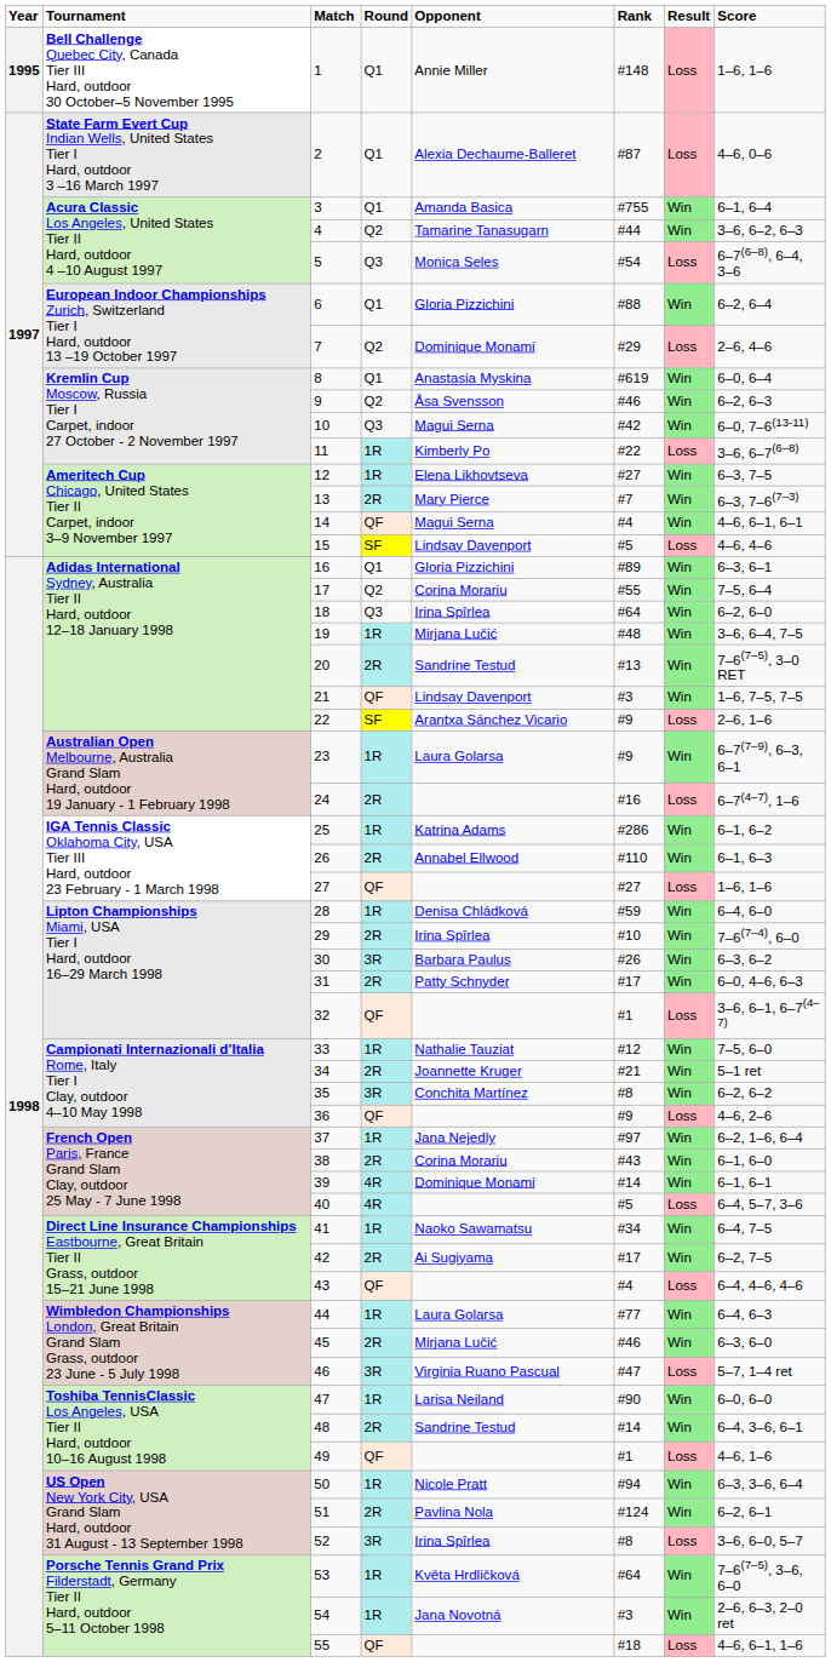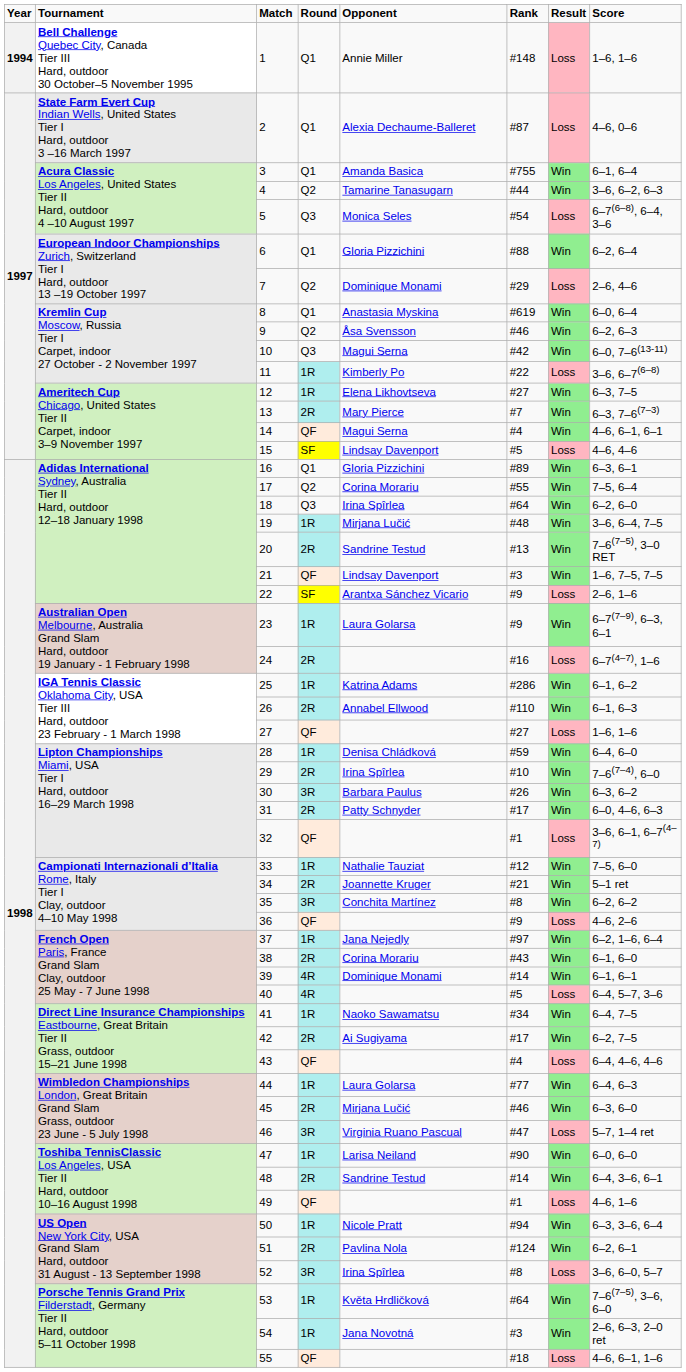 <table class="wikitable">
 <tr style="font-weight:bold">
 <td>Year</td>
 <td style="width:300px;">Tournament</td>
 <td style="width:50px;">Match</td>
 <td style="width:50px;">Round</td>
 <td style="width:225px;">Opponent</td>
 <td style="width:50px;">Rank</td>
 <td style="width:50px;">Result</td>
 <td style="width:120px;">Score</td>
 </tr>
 <tr>
-<th>1995</th>
+<th>1994</th>
 <td style="background:#FFFFFF ; text-align:left; vertical-align:top;"><strong><a href='#'>Bell Challenge</a></strong><br> <a href='#'>Quebec City</a>, Canada<br>Tier III<br>Hard, outdoor<br>30 October–5 November 1995</td>
 <td>1</td>
 <td>Q1</td>
 <td> Annie Miller</td>
 <td>#148</td>
 <td bgcolor=lightpink>Loss</td>
 <td>1–6, 1–6</td>
 </tr>
 <tr>
 <th rowspan=14>1997</th>
 <td style="background:#E9E9E9; text-align:left; vertical-align:top;"><strong><a href='#'>State Farm Evert Cup</a></strong><br> <a href='#'>Indian Wells</a>, United States<br>Tier I<br>Hard, outdoor<br>3 –16 March 1997</td>
 <td>2</td>
 <td>Q1</td>
 <td> <a href='#'>Alexia Dechaume-Balleret</a></td>
 <td>#87</td>
 <td bgcolor=lightpink>Loss</td>
 <td>4–6, 0–6</td>
 </tr>
 <tr>
 <td rowspan=3 style="background:#d0f0c0; text-align:left; vertical-align:top;"><strong><a href='#'>Acura Classic</a></strong><br> <a href='#'>Los Angeles</a>, United States<br>Tier II<br>Hard, outdoor<br>4 –10 August 1997</td>
 <td>3</td>
 <td>Q1</td>
 <td> <a href='#'>Amanda Basica</a></td>
 <td>#755</td>
 <td bgcolor=lightgreen>Win</td>
 <td>6–1, 6–4</td>
 </tr>
 <tr>
 <td>4</td>
 <td>Q2</td>
 <td> <a href='#'>Tamarine Tanasugarn</a></td>
 <td>#44</td>
 <td bgcolor=lightgreen>Win</td>
 <td>3–6, 6–2, 6–3</td>
 </tr>
 <tr>
 <td>5</td>
 <td>Q3</td>
 <td> <a href='#'>Monica Seles</a></td>
 <td>#54</td>
 <td bgcolor=lightpink>Loss</td>
 <td>6–7<sup>(6–8)</sup>, 6–4, 3–6</td>
 </tr>
 <tr>
 <td rowspan=2 style="background:#E9E9E9; text-align:left; vertical-align:top;"><strong><a href='#'>European Indoor Championships</a></strong><br> <a href='#'>Zurich</a>, Switzerland<br>Tier I<br>Hard, outdoor<br>13 –19 October 1997</td>
 <td>6</td>
 <td>Q1</td>
 <td> <a href='#'>Gloria Pizzichini</a></td>
 <td>#88</td>
 <td bgcolor=lightgreen>Win</td>
 <td>6–2, 6–4</td>
 </tr>
 <tr>
 <td>7</td>
 <td>Q2</td>
 <td> <a href='#'>Dominique Monami</a></td>
 <td>#29</td>
 <td bgcolor=lightpink>Loss</td>
 <td>2–6, 4–6</td>
 </tr>
 <tr>
 <td rowspan=4 style="background:#E9E9E9; text-align:left; vertical-align:top;"><strong><a href='#'>Kremlin Cup</a></strong><br> <a href='#'>Moscow</a>, Russia<br>Tier I<br>Carpet, indoor<br>27 October - 2 November 1997</td>
 <td>8</td>
 <td>Q1</td>
 <td> <a href='#'>Anastasia Myskina</a></td>
 <td>#619</td>
 <td bgcolor=lightgreen>Win</td>
 <td>6–0, 6–4</td>
 </tr>
 <tr>
 <td>9</td>
 <td>Q2</td>
 <td> <a href='#'>Åsa Svensson</a></td>
 <td>#46</td>
 <td bgcolor=lightgreen>Win</td>
 <td>6–2, 6–3</td>
 </tr>
 <tr>
 <td>10</td>
 <td>Q3</td>
 <td> <a href='#'>Magui Serna</a></td>
 <td>#42</td>
 <td bgcolor=lightgreen>Win</td>
 <td>6–0, 7–6<sup>(13-11)</sup></td>
 </tr>
 <tr>
 <td>11</td>
 <td style="background:#afeeee;">1R</td>
 <td> <a href='#'>Kimberly Po</a></td>
 <td>#22</td>
 <td bgcolor=lightpink>Loss</td>
 <td>3–6, 6–7<sup>(6–8)</sup></td>
 </tr>
 <tr>
 <td rowspan=4 style="background:#d0f0c0; text-align:left; vertical-align:top;"><strong><a href='#'>Ameritech Cup</a></strong><br> <a href='#'>Chicago</a>, United States<br>Tier II<br>Carpet, indoor<br>3–9 November 1997</td>
 <td>12</td>
 <td style="background:#afeeee;">1R</td>
 <td> <a href='#'>Elena Likhovtseva</a></td>
 <td>#27</td>
 <td bgcolor=lightgreen>Win</td>
 <td>6–3, 7–5</td>
 </tr>
 <tr>
 <td>13</td>
 <td style="background:#afeeee;">2R</td>
 <td> <a href='#'>Mary Pierce</a></td>
 <td>#7</td>
 <td bgcolor=lightgreen>Win</td>
 <td>6–3, 7–6<sup>(7–3)</sup></td>
 </tr>
 <tr>
 <td>14</td>
 <td style="background:#ffebdc;">QF</td>
 <td> <a href='#'>Magui Serna</a></td>
 <td>#4</td>
 <td bgcolor=lightgreen>Win</td>
 <td>4–6, 6–1, 6–1</td>
 </tr>
 <tr>
 <td>15</td>
 <td style="background:yellow;">SF</td>
 <td> <a href='#'>Lindsay Davenport</a></td>
 <td>#5</td>
 <td bgcolor=lightpink>Loss</td>
 <td>4–6, 4–6</td>
 </tr>
 <tr>
 <th rowspan=40>1998</th>
 <td rowspan=7 style="background:#d0f0c0; text-align:left; vertical-align:top;"><strong><a href='#'>Adidas International</a></strong><br> <a href='#'>Sydney</a>, Australia<br>Tier II<br>Hard, outdoor<br>12–18 January 1998</td>
 <td>16</td>
 <td>Q1</td>
 <td> <a href='#'>Gloria Pizzichini</a></td>
 <td>#89</td>
 <td bgcolor=lightgreen>Win</td>
 <td>6–3, 6–1</td>
 </tr>
 <tr>
 <td>17</td>
 <td>Q2</td>
 <td> <a href='#'>Corina Morariu</a></td>
 <td>#55</td>
 <td bgcolor=lightgreen>Win</td>
 <td>7–5, 6–4</td>
 </tr>
 <tr>
 <td>18</td>
 <td>Q3</td>
 <td> <a href='#'>Irina Spîrlea</a></td>
 <td>#64</td>
 <td bgcolor=lightgreen>Win</td>
 <td>6–2, 6–0</td>
 </tr>
 <tr>
 <td>19</td>
 <td style="background:#afeeee;">1R</td>
 <td> <a href='#'>Mirjana Lučić</a></td>
 <td>#48</td>
 <td bgcolor=lightgreen>Win</td>
 <td>3–6, 6–4, 7–5</td>
 </tr>
 <tr>
 <td>20</td>
 <td style="background:#afeeee;">2R</td>
 <td> <a href='#'>Sandrine Testud</a></td>
 <td>#13</td>
 <td bgcolor=lightgreen>Win</td>
 <td>7–6<sup>(7–5)</sup>, 3–0 RET</td>
 </tr>
 <tr>
 <td>21</td>
 <td style="background:#ffebdc;">QF</td>
 <td> <a href='#'>Lindsay Davenport</a></td>
 <td>#3</td>
 <td bgcolor=lightgreen>Win</td>
 <td>1–6, 7–5, 7–5</td>
 </tr>
 <tr>
 <td>22</td>
 <td style="background:yellow;">SF</td>
 <td> <a href='#'>Arantxa Sánchez Vicario</a></td>
 <td>#9</td>
 <td bgcolor=lightpink>Loss</td>
 <td>2–6, 1–6</td>
 </tr>
 <tr>
 <td rowspan="2" style="background:#e5d1cb; text-align:left; vertical-align:top;"><strong><a href='#'>Australian Open</a></strong><br> <a href='#'>Melbourne</a>, Australia<br>Grand Slam<br>Hard, outdoor<br>19 January - 1 February 1998</td>
 <td>23</td>
 <td style="background:#afeeee;">1R</td>
 <td> <a href='#'>Laura Golarsa</a></td>
 <td>#9</td>
 <td bgcolor=lightgreen>Win</td>
 <td>6–7<sup>(7–9)</sup>, 6–3, 6–1</td>
 </tr>
 <tr>
 <td>24</td>
 <td style="background:#afeeee;">2R</td>
 <td></td>
 <td>#16</td>
 <td bgcolor=lightpink>Loss</td>
 <td>6–7<sup>(4–7)</sup>, 1–6</td>
 </tr>
 <tr>
 <td rowspan="3" style="background:#FFFFFF ; text-align:left; vertical-align:top;"><strong><a href='#'>IGA Tennis Classic</a></strong><br> <a href='#'>Oklahoma City</a>, USA<br>Tier III<br>Hard, outdoor<br>23 February - 1 March 1998</td>
 <td>25</td>
 <td style="background:#afeeee;">1R</td>
 <td> <a href='#'>Katrina Adams</a></td>
 <td>#286</td>
 <td bgcolor=lightgreen>Win</td>
 <td>6–1, 6–2</td>
 </tr>
 <tr>
 <td>26</td>
 <td style="background:#afeeee;">2R</td>
 <td> <a href='#'>Annabel Ellwood</a></td>
 <td>#110</td>
 <td bgcolor=lightgreen>Win</td>
 <td>6–1, 6–3</td>
 </tr>
 <tr>
 <td>27</td>
 <td style="background:#ffebdc;">QF</td>
 <td></td>
 <td>#27</td>
 <td bgcolor=lightpink>Loss</td>
 <td>1–6, 1–6</td>
 </tr>
 <tr>
 <td rowspan=5 style="background:#E9E9E9; text-align:left; vertical-align:top;"><strong><a href='#'>Lipton Championships</a></strong><br> <a href='#'>Miami</a>, USA<br>Tier I<br>Hard, outdoor<br>16–29 March 1998</td>
 <td>28</td>
 <td style="background:#afeeee;">1R</td>
 <td> <a href='#'>Denisa Chládková</a></td>
 <td>#59</td>
 <td bgcolor=lightgreen>Win</td>
 <td>6–4, 6–0</td>
 </tr>
 <tr>
 <td>29</td>
 <td style="background:#afeeee;">2R</td>
 <td> <a href='#'>Irina Spîrlea</a></td>
 <td>#10</td>
 <td bgcolor=lightgreen>Win</td>
 <td>7–6<sup>(7–4)</sup>, 6–0</td>
 </tr>
 <tr>
 <td>30</td>
 <td style="background:#afeeee;">3R</td>
 <td> <a href='#'>Barbara Paulus</a></td>
 <td>#26</td>
 <td bgcolor=lightgreen>Win</td>
 <td>6–3, 6–2</td>
 </tr>
 <tr>
 <td>31</td>
 <td style="background:#afeeee;">2R</td>
 <td> <a href='#'>Patty Schnyder</a></td>
 <td>#17</td>
 <td bgcolor=lightgreen>Win</td>
 <td>6–0, 4–6, 6–3</td>
 </tr>
 <tr>
 <td>32</td>
 <td style="background:#ffebdc;">QF</td>
 <td></td>
 <td>#1</td>
 <td bgcolor=lightpink>Loss</td>
 <td>3–6, 6–1, 6–7<sup>(4–7)</sup></td>
 </tr>
 <tr>
 <td rowspan=4 style="background:#E9E9E9; text-align:left; vertical-align:top;"><strong><a href='#'>Campionati Internazionali d’Italia</a></strong><br> <a href='#'>Rome</a>, Italy<br>Tier I<br>Clay, outdoor<br>4–10 May 1998</td>
 <td>33</td>
 <td style="background:#afeeee;">1R</td>
 <td> <a href='#'>Nathalie Tauziat</a></td>
 <td>#12</td>
 <td bgcolor=lightgreen>Win</td>
 <td>7–5, 6–0</td>
 </tr>
 <tr>
 <td>34</td>
 <td style="background:#afeeee;">2R</td>
 <td> <a href='#'>Joannette Kruger</a></td>
 <td>#21</td>
 <td bgcolor=lightgreen>Win</td>
 <td>5–1 ret</td>
 </tr>
 <tr>
 <td>35</td>
 <td style="background:#afeeee;">3R</td>
 <td> <a href='#'>Conchita Martínez</a></td>
 <td>#8</td>
 <td bgcolor=lightgreen>Win</td>
 <td>6–2, 6–2</td>
 </tr>
 <tr>
 <td>36</td>
 <td style="background:#ffebdc;">QF</td>
 <td></td>
 <td>#9</td>
 <td bgcolor=lightpink>Loss</td>
 <td>4–6, 2–6</td>
 </tr>
 <tr>
 <td rowspan="4" style="background:#e5d1cb; text-align:left; vertical-align:top;"><strong><a href='#'>French Open</a></strong><br> <a href='#'>Paris</a>, France<br>Grand Slam<br>Clay, outdoor<br>25 May - 7 June 1998</td>
 <td>37</td>
 <td style="background:#afeeee;">1R</td>
 <td> <a href='#'>Jana Nejedly</a></td>
 <td>#97</td>
 <td bgcolor=lightgreen>Win</td>
 <td>6–2, 1–6, 6–4</td>
 </tr>
 <tr>
 <td>38</td>
 <td style="background:#afeeee;">2R</td>
 <td> <a href='#'>Corina Morariu</a></td>
 <td>#43</td>
 <td bgcolor=lightgreen>Win</td>
 <td>6–1, 6–0</td>
 </tr>
 <tr>
 <td>39</td>
 <td style="background:#afeeee;">4R</td>
 <td> <a href='#'>Dominique Monami</a></td>
 <td>#14</td>
 <td bgcolor=lightgreen>Win</td>
 <td>6–1, 6–1</td>
 </tr>
 <tr>
 <td>40</td>
 <td style="background:#afeeee;">4R</td>
 <td></td>
 <td>#5</td>
 <td bgcolor=lightpink>Loss</td>
 <td>6–4, 5–7, 3–6</td>
 </tr>
 <tr>
 <td rowspan=3 style="background:#d0f0c0; text-align:left; vertical-align:top;"><strong><a href='#'>Direct Line Insurance Championships</a></strong><br> <a href='#'>Eastbourne</a>, Great Britain<br>Tier II<br>Grass, outdoor<br>15–21 June 1998</td>
 <td>41</td>
 <td style="background:#afeeee;">1R</td>
 <td> <a href='#'>Naoko Sawamatsu</a></td>
 <td>#34</td>
 <td bgcolor=lightgreen>Win</td>
 <td>6–4, 7–5</td>
 </tr>
 <tr>
 <td>42</td>
 <td style="background:#afeeee;">2R</td>
 <td> <a href='#'>Ai Sugiyama</a></td>
 <td>#17</td>
 <td bgcolor=lightgreen>Win</td>
 <td>6–2, 7–5</td>
 </tr>
 <tr>
 <td>43</td>
 <td style="background:#ffebdc;">QF</td>
 <td></td>
 <td>#4</td>
 <td bgcolor=lightpink>Loss</td>
 <td>6–4, 4–6, 4–6</td>
 </tr>
 <tr>
 <td rowspan="3" style="background:#e5d1cb; text-align:left; vertical-align:top;"><strong><a href='#'>Wimbledon Championships</a></strong><br> <a href='#'>London</a>, Great Britain<br>Grand Slam<br>Grass, outdoor<br>23 June - 5 July 1998</td>
 <td>44</td>
 <td style="background:#afeeee;">1R</td>
 <td> <a href='#'>Laura Golarsa</a></td>
 <td>#77</td>
 <td bgcolor=lightgreen>Win</td>
 <td>6–4, 6–3</td>
 </tr>
 <tr>
 <td>45</td>
 <td style="background:#afeeee;">2R</td>
 <td> <a href='#'>Mirjana Lučić</a></td>
 <td>#46</td>
 <td bgcolor=lightgreen>Win</td>
 <td>6–3, 6–0</td>
 </tr>
 <tr>
 <td>46</td>
 <td style="background:#afeeee;">3R</td>
 <td> <a href='#'>Virginia Ruano Pascual</a></td>
 <td>#47</td>
 <td bgcolor=lightpink>Loss</td>
 <td>5–7, 1–4 ret</td>
 </tr>
 <tr>
 <td rowspan=3 style="background:#d0f0c0; text-align:left; vertical-align:top;"><strong><a href='#'>Toshiba TennisClassic</a></strong><br> <a href='#'>Los Angeles</a>, USA<br>Tier II<br>Hard, outdoor<br>10–16 August 1998</td>
 <td>47</td>
 <td style="background:#afeeee;">1R</td>
 <td> <a href='#'>Larisa Neiland</a></td>
 <td>#90</td>
 <td bgcolor=lightgreen>Win</td>
 <td>6–0, 6–0</td>
 </tr>
 <tr>
 <td>48</td>
 <td style="background:#afeeee;">2R</td>
 <td> <a href='#'>Sandrine Testud</a></td>
 <td>#14</td>
 <td bgcolor=lightgreen>Win</td>
 <td>6–4, 3–6, 6–1</td>
 </tr>
 <tr>
 <td>49</td>
 <td style="background:#ffebdc;">QF</td>
 <td></td>
 <td>#1</td>
 <td bgcolor=lightpink>Loss</td>
 <td>4–6, 1–6</td>
 </tr>
 <tr>
 <td rowspan="3" style="background:#e5d1cb; text-align:left; vertical-align:top;"><strong><a href='#'>US Open</a></strong><br> <a href='#'>New York City</a>, USA<br>Grand Slam<br>Hard, outdoor<br>31 August - 13 September 1998</td>
 <td>50</td>
 <td style="background:#afeeee;">1R</td>
 <td> <a href='#'>Nicole Pratt</a></td>
 <td>#94</td>
 <td bgcolor=lightgreen>Win</td>
 <td>6–3, 3–6, 6–4</td>
 </tr>
 <tr>
 <td>51</td>
 <td style="background:#afeeee;">2R</td>
 <td> <a href='#'>Pavlina Nola</a></td>
 <td>#124</td>
 <td bgcolor=lightgreen>Win</td>
 <td>6–2, 6–1</td>
 </tr>
 <tr>
 <td>52</td>
 <td style="background:#afeeee;">3R</td>
 <td> <a href='#'>Irina Spîrlea</a></td>
 <td>#8</td>
 <td bgcolor=lightpink>Loss</td>
 <td>3–6, 6–0, 5–7</td>
 </tr>
 <tr>
 <td rowspan=3 style="background:#d0f0c0; text-align:left; vertical-align:top;"><strong><a href='#'>Porsche Tennis Grand Prix</a></strong><br> <a href='#'>Filderstadt</a>, Germany<br>Tier II<br>Hard, outdoor<br>5–11 October 1998</td>
 <td>53</td>
 <td style="background:#afeeee;">1R</td>
 <td> <a href='#'>Květa Hrdličková</a></td>
 <td>#64</td>
 <td bgcolor=lightgreen>Win</td>
 <td>7–6<sup>(7–5)</sup>, 3–6, 6–0</td>
 </tr>
 <tr>
 <td>54</td>
 <td style="background:#afeeee;">1R</td>
 <td> <a href='#'>Jana Novotná</a></td>
 <td>#3</td>
 <td bgcolor=lightgreen>Win</td>
 <td>2–6, 6–3, 2–0 ret</td>
 </tr>
 <tr>
 <td>55</td>
 <td style="background:#ffebdc;">QF</td>
 <td></td>
 <td>#18</td>
 <td bgcolor=lightpink>Loss</td>
 <td>4–6, 6–1, 1–6</td>
 </tr>
 </table>
